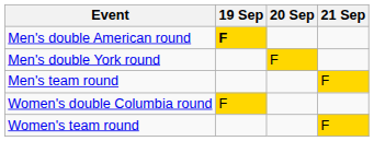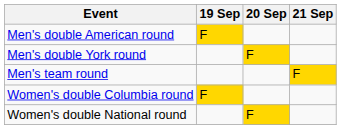 <table class="wikitable olympic-schedule">
 <tr>
 <th>Event</th>
 <th>19 Sep</th>
 <th>20 Sep</th>
 <th>21 Sep</th>
 </tr>
 <tr>
 <td class="event"><a href='#'>Men's double American round</a></td>
-<td bgcolor="gold" class="finals"><strong>F</strong></td>
+<td bgcolor="gold" class="finals">F</td>
 <td></td>
 <td></td>
 </tr>
 <tr>
 <td class="event"><a href='#'>Men's double York round</a></td>
 <td></td>
 <td bgcolor="gold" class="finals">F</td>
 <td></td>
 </tr>
 <tr>
 <td class="event"><a href='#'>Men's team round</a></td>
 <td></td>
 <td></td>
 <td bgcolor="gold" class="finals">F</td>
 </tr>
 <tr>
 <td class="event"><a href='#'>Women's double Columbia round</a></td>
 <td bgcolor="gold" class="finals">F</td>
 <td></td>
 <td></td>
 </tr>
 <tr>
-<td class="event"><a href='#'>Women's team round</a></td>
-<td></td>
+<td class="event">Women's double National round</td>
 <td></td>
 <td bgcolor="gold" class="finals">F</td>
+<td></td>
 </tr>
 </table>
